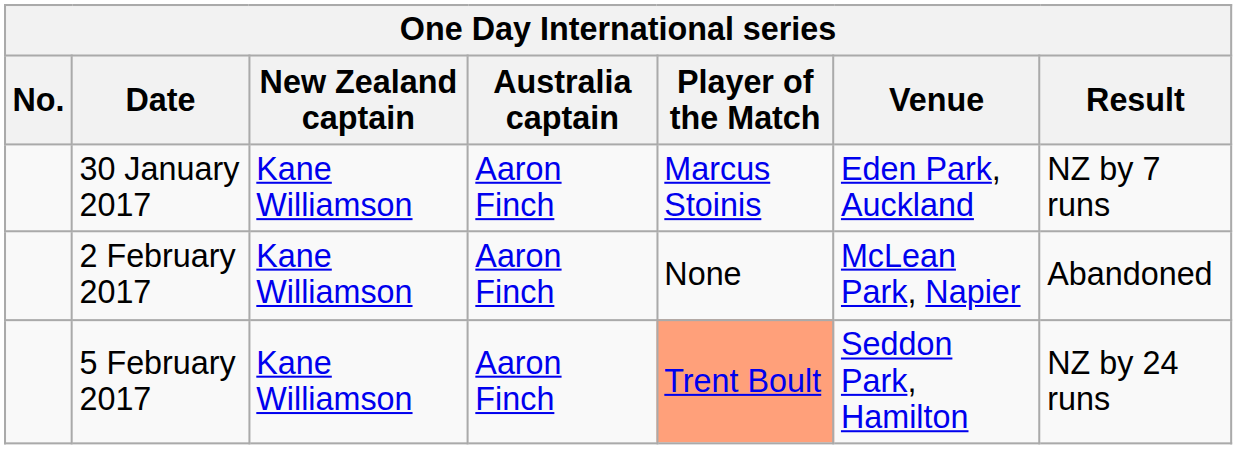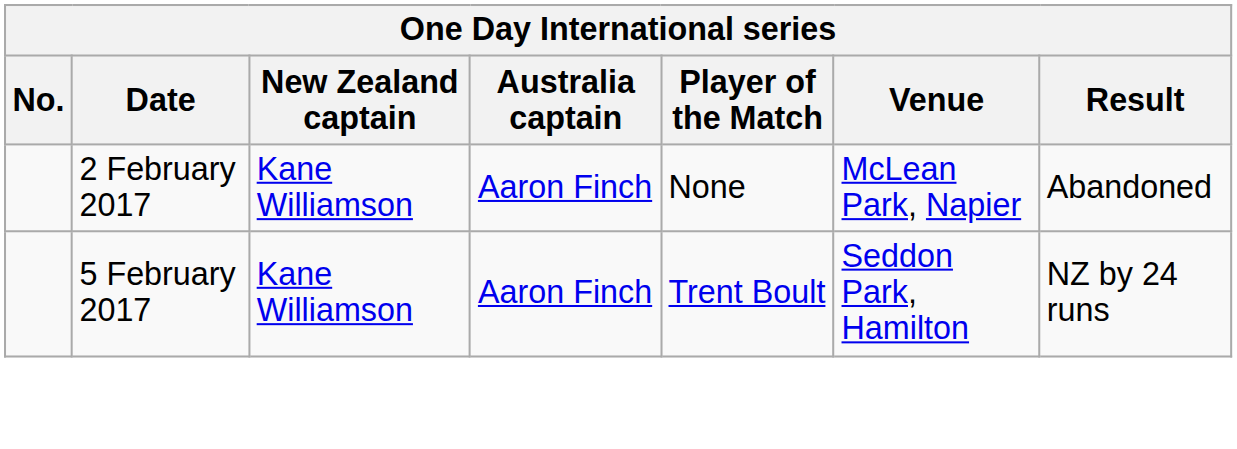 <table class="wikitable">
 <tr>
 <th colspan="7">One Day International series</th>
 </tr>
 <tr>
 <th>No.</th>
 <th>Date</th>
 <th>New Zealand captain</th>
 <th>Australia captain</th>
 <th>Player of the Match</th>
 <th>Venue</th>
 <th>Result</th>
 </tr>
 <tr>
 <td></td>
-<td>30 January 2017</td>
-<td><a href='#'>Kane Williamson</a></td>
-<td><a href='#'>Aaron Finch</a></td>
-<td><a href='#'>Marcus Stoinis</a></td>
-<td><a href='#'>Eden Park</a>, <a href='#'>Auckland</a></td>
-<td>NZ by 7 runs</td>
-</tr>
-<tr>
-<td></td>
 <td>2 February 2017</td>
 <td><a href='#'>Kane Williamson</a></td>
 <td><a href='#'>Aaron Finch</a></td>
 <td>None</td>
 <td><a href='#'>McLean Park</a>, <a href='#'>Napier</a></td>
 <td>Abandoned</td>
 </tr>
 <tr>
 <td></td>
 <td>5 February 2017</td>
 <td><a href='#'>Kane Williamson</a></td>
 <td><a href='#'>Aaron Finch</a></td>
-<td style="background: lightsalmon;"><a href='#'>Trent Boult</a></td>
+<td><a href='#'>Trent Boult</a></td>
 <td><a href='#'>Seddon Park</a>, <a href='#'>Hamilton</a></td>
 <td>NZ by 24 runs</td>
 </tr>
 </table>
